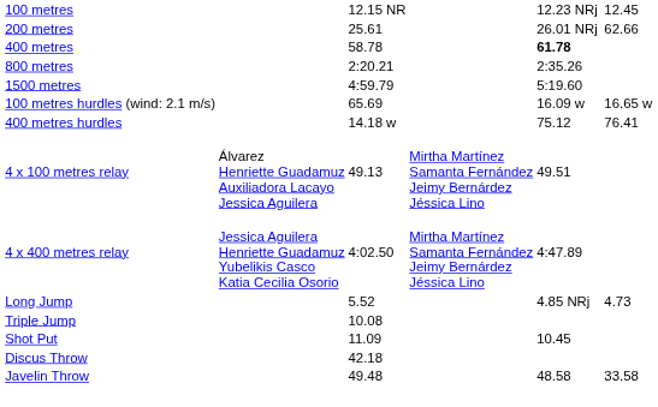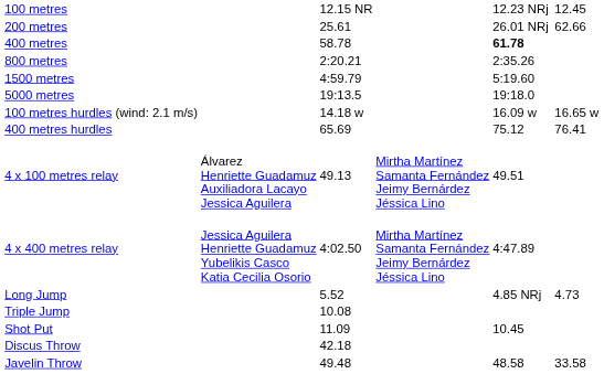 <table>
 <tr>
 <td><a href='#'>100 metres</a></td>
 <td></td>
 <td>12.15 NR</td>
 <td></td>
 <td>12.23 NRj</td>
 <td></td>
 <td>12.45</td>
 </tr>
 <tr>
 <td><a href='#'>200 metres</a></td>
 <td></td>
 <td>25.61</td>
 <td></td>
 <td>26.01 NRj</td>
 <td></td>
 <td>62.66</td>
 </tr>
 <tr>
 <td><a href='#'>400 metres</a></td>
 <td></td>
 <td>58.78</td>
 <td></td>
 <td><strong>61.78</strong></td>
 <td></td>
 <td></td>
 </tr>
 <tr>
 <td><a href='#'>800 metres</a></td>
 <td></td>
 <td>2:20.21</td>
 <td></td>
 <td>2:35.26</td>
 <td></td>
 <td></td>
 </tr>
 <tr>
 <td><a href='#'>1500 metres</a></td>
 <td></td>
 <td>4:59.79</td>
 <td></td>
 <td>5:19.60</td>
 <td></td>
 <td></td>
 </tr>
 <tr>
+<td><a href='#'>5000 metres</a></td>
+<td></td>
+<td>19:13.5</td>
+<td></td>
+<td>19:18.0</td>
+<td></td>
+<td></td>
+</tr>
+<tr>
 <td><a href='#'>100 metres hurdles</a> (wind: 2.1 m/s)</td>
 <td></td>
-<td>65.69</td>
+<td>14.18 w</td>
 <td></td>
 <td>16.09 w</td>
 <td></td>
 <td>16.65 w</td>
 </tr>
 <tr>
 <td><a href='#'>400 metres hurdles</a></td>
 <td></td>
-<td>14.18 w</td>
+<td>65.69</td>
 <td></td>
 <td>75.12</td>
 <td></td>
 <td>76.41</td>
 </tr>
 <tr>
 <td><a href='#'>4 x 100 metres relay</a></td>
 <td> <br> Álvarez <br> <a href='#'>Henriette Guadamuz</a>  <br> <a href='#'>Auxiliadora Lacayo</a>  <br> <a href='#'>Jessica Aguilera</a></td>
 <td>49.13</td>
 <td> <br> <a href='#'>Mirtha Martínez</a> <br> <a href='#'>Samanta Fernández</a> <br> <a href='#'>Jeimy Bernárdez</a> <br> <a href='#'>Jéssica Lino</a></td>
 <td>49.51</td>
 <td></td>
 <td></td>
 </tr>
 <tr>
 <td><a href='#'>4 x 400 metres relay</a></td>
 <td> <br> <a href='#'>Jessica Aguilera</a> <br> <a href='#'>Henriette Guadamuz</a> <br> <a href='#'>Yubelikis Casco</a> <br> <a href='#'>Katia Cecilia Osorio</a></td>
 <td>4:02.50</td>
 <td> <br> <a href='#'>Mirtha Martínez</a> <br> <a href='#'>Samanta Fernández</a> <br> <a href='#'>Jeimy Bernárdez</a> <br> <a href='#'>Jéssica Lino</a></td>
 <td>4:47.89</td>
 <td></td>
 <td></td>
 </tr>
 <tr>
 <td><a href='#'>Long Jump</a></td>
 <td></td>
 <td>5.52</td>
 <td></td>
 <td>4.85 NRj</td>
 <td></td>
 <td>4.73</td>
 </tr>
 <tr>
 <td><a href='#'>Triple Jump</a></td>
 <td></td>
 <td>10.08</td>
 <td></td>
 <td></td>
 <td></td>
 <td></td>
 </tr>
 <tr>
 <td><a href='#'>Shot Put</a></td>
 <td></td>
 <td>11.09</td>
 <td></td>
 <td>10.45</td>
 <td></td>
 <td></td>
 </tr>
 <tr>
 <td><a href='#'>Discus Throw</a></td>
 <td></td>
 <td>42.18</td>
 <td></td>
 <td></td>
 <td></td>
 <td></td>
 </tr>
 <tr>
 <td><a href='#'>Javelin Throw</a></td>
 <td></td>
 <td>49.48</td>
 <td></td>
 <td>48.58</td>
 <td></td>
 <td>33.58</td>
 </tr>
 </table>
